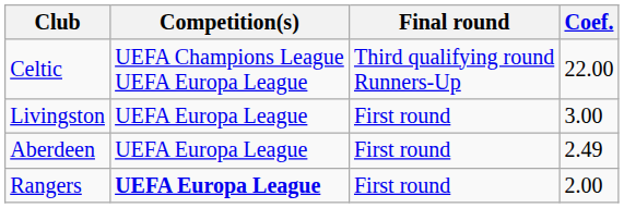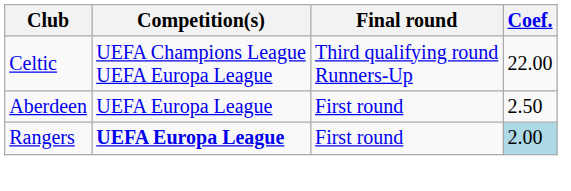 <table class="wikitable">
 <tr>
 <th>Club</th>
 <th>Competition(s)</th>
 <th>Final round</th>
 <th><a href='#'>Coef.</a></th>
 </tr>
 <tr>
 <td><a href='#'>Celtic</a></td>
 <td><a href='#'>UEFA Champions League</a><br> <a href='#'>UEFA Europa League</a></td>
 <td><a href='#'>Third qualifying round</a><br> <a href='#'>Runners-Up</a></td>
 <td>22.00</td>
 </tr>
 <tr>
-<td><a href='#'>Livingston</a></td>
-<td><a href='#'>UEFA Europa League</a></td>
-<td><a href='#'>First round</a></td>
-<td>3.00</td>
-</tr>
-<tr>
 <td><a href='#'>Aberdeen</a></td>
 <td><a href='#'>UEFA Europa League</a></td>
 <td><a href='#'>First round</a></td>
-<td>2.49</td>
+<td>2.50</td>
 </tr>
 <tr>
 <td><a href='#'>Rangers</a></td>
 <td><strong><a href='#'>UEFA Europa League</a></strong></td>
 <td><a href='#'>First round</a></td>
-<td>2.00</td>
+<td style="background: lightblue;">2.00</td>
 </tr>
 </table>
